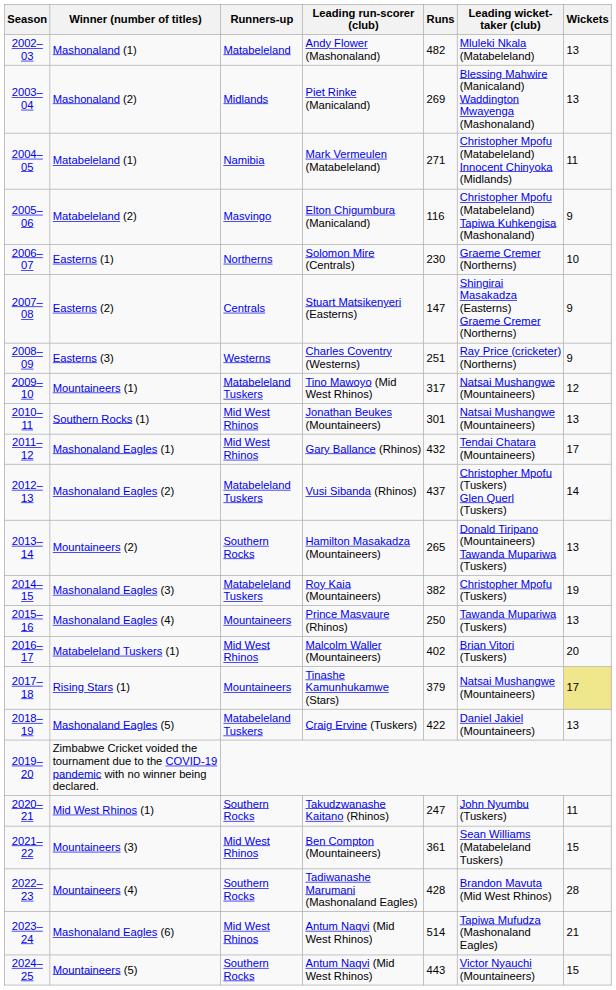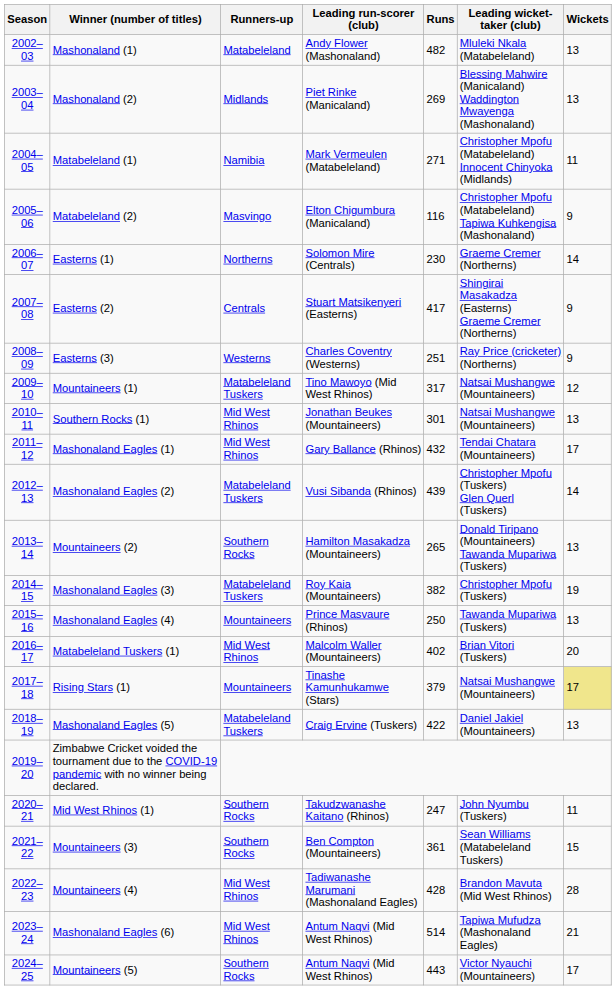 <table class="wikitable sortable">
 <tr>
 <th>Season</th>
 <th>Winner (number of titles)</th>
 <th>Runners-up</th>
 <th>Leading run-scorer (club)</th>
 <th>Runs</th>
 <th>Leading wicket-taker (club)</th>
 <th>Wickets</th>
 </tr>
 <tr>
 <td align=center><a href='#'>2002–03</a></td>
 <td><a href='#'>Mashonaland</a> (1)</td>
 <td><a href='#'>Matabeleland</a></td>
 <td><a href='#'>Andy Flower</a> (Mashonaland)</td>
 <td>482</td>
 <td><a href='#'>Mluleki Nkala</a> (Matabeleland)</td>
 <td>13</td>
 </tr>
 <tr>
 <td align=center><a href='#'>2003–04</a></td>
 <td><a href='#'>Mashonaland</a> (2)</td>
 <td><a href='#'>Midlands</a></td>
 <td><a href='#'>Piet Rinke</a> (Manicaland)</td>
 <td>269</td>
 <td><a href='#'>Blessing Mahwire</a> (Manicaland)<br><a href='#'>Waddington Mwayenga</a> (Mashonaland)</td>
 <td>13</td>
 </tr>
 <tr>
 <td align=center><a href='#'>2004–05</a></td>
 <td><a href='#'>Matabeleland</a> (1)</td>
 <td><a href='#'>Namibia</a></td>
 <td><a href='#'>Mark Vermeulen</a> (Matabeleland)</td>
 <td>271</td>
 <td><a href='#'>Christopher Mpofu</a> (Matabeleland)<br><a href='#'>Innocent Chinyoka</a> (Midlands)</td>
 <td>11</td>
 </tr>
 <tr>
 <td align=center><a href='#'>2005–06</a></td>
 <td><a href='#'>Matabeleland</a> (2)</td>
 <td><a href='#'>Masvingo</a></td>
 <td><a href='#'>Elton Chigumbura</a> (Manicaland)</td>
 <td>116</td>
 <td><a href='#'>Christopher Mpofu</a> (Matabeleland)<br><a href='#'>Tapiwa Kuhkengisa</a> (Mashonaland)</td>
 <td>9</td>
 </tr>
 <tr>
 <td align=center><a href='#'>2006–07</a></td>
 <td><a href='#'>Easterns</a> (1)</td>
 <td><a href='#'>Northerns</a></td>
 <td><a href='#'>Solomon Mire</a> (Centrals)</td>
 <td>230</td>
 <td><a href='#'>Graeme Cremer</a> (Northerns)</td>
-<td>10</td>
+<td>14</td>
 </tr>
 <tr>
 <td align=center><a href='#'>2007–08</a></td>
 <td><a href='#'>Easterns</a> (2)</td>
 <td><a href='#'>Centrals</a></td>
 <td><a href='#'>Stuart Matsikenyeri</a> (Easterns)</td>
-<td>147</td>
+<td>417</td>
 <td><a href='#'>Shingirai Masakadza</a> (Easterns)<br><a href='#'>Graeme Cremer</a> (Northerns)</td>
 <td>9</td>
 </tr>
 <tr>
 <td align=center><a href='#'>2008–09</a></td>
 <td><a href='#'>Easterns</a> (3)</td>
 <td><a href='#'>Westerns</a></td>
 <td><a href='#'>Charles Coventry</a> (Westerns)</td>
 <td>251</td>
 <td><a href='#'>Ray Price (cricketer)</a> (Northerns)</td>
 <td>9</td>
 </tr>
 <tr>
 <td align=center><a href='#'>2009–10</a></td>
 <td><a href='#'>Mountaineers</a> (1)</td>
 <td><a href='#'>Matabeleland Tuskers</a></td>
 <td><a href='#'>Tino Mawoyo</a> (Mid West Rhinos)</td>
 <td>317</td>
 <td><a href='#'>Natsai Mushangwe</a> (Mountaineers)</td>
 <td>12</td>
 </tr>
 <tr>
 <td align=center><a href='#'>2010–11</a></td>
 <td><a href='#'>Southern Rocks</a> (1)</td>
 <td><a href='#'>Mid West Rhinos</a></td>
 <td><a href='#'>Jonathan Beukes</a> (Mountaineers)</td>
 <td>301</td>
 <td><a href='#'>Natsai Mushangwe</a> (Mountaineers)</td>
 <td>13</td>
 </tr>
 <tr>
 <td align=center><a href='#'>2011–12</a></td>
 <td><a href='#'>Mashonaland Eagles</a> (1)</td>
 <td><a href='#'>Mid West Rhinos</a></td>
 <td><a href='#'>Gary Ballance</a> (Rhinos)</td>
 <td>432</td>
 <td><a href='#'>Tendai Chatara</a> (Mountaineers)</td>
 <td>17</td>
 </tr>
 <tr>
 <td align=center><a href='#'>2012–13</a></td>
 <td><a href='#'>Mashonaland Eagles</a> (2)</td>
 <td><a href='#'>Matabeleland Tuskers</a></td>
 <td><a href='#'>Vusi Sibanda</a> (Rhinos)</td>
-<td>437</td>
+<td>439</td>
 <td><a href='#'>Christopher Mpofu</a> (Tuskers)<br><a href='#'>Glen Querl</a> (Tuskers)</td>
 <td>14</td>
 </tr>
 <tr>
 <td align=center><a href='#'>2013–14</a></td>
 <td><a href='#'>Mountaineers</a> (2)</td>
 <td><a href='#'>Southern Rocks</a></td>
 <td><a href='#'>Hamilton Masakadza</a> (Mountaineers)</td>
 <td>265</td>
 <td><a href='#'>Donald Tiripano</a> (Mountaineers)<br><a href='#'>Tawanda Mupariwa</a> (Tuskers)</td>
 <td>13</td>
 </tr>
 <tr>
 <td align=center><a href='#'>2014–15</a></td>
 <td><a href='#'>Mashonaland Eagles</a> (3)</td>
 <td><a href='#'>Matabeleland Tuskers</a></td>
 <td><a href='#'>Roy Kaia</a> (Mountaineers)</td>
 <td>382</td>
 <td><a href='#'>Christopher Mpofu</a> (Tuskers)</td>
 <td>19</td>
 </tr>
 <tr>
 <td align=center><a href='#'>2015–16</a></td>
 <td><a href='#'>Mashonaland Eagles</a> (4)</td>
 <td><a href='#'>Mountaineers</a></td>
 <td><a href='#'>Prince Masvaure</a> (Rhinos)</td>
 <td>250</td>
 <td><a href='#'>Tawanda Mupariwa</a> (Tuskers)</td>
 <td>13</td>
 </tr>
 <tr>
 <td align=center><a href='#'>2016–17</a></td>
 <td><a href='#'>Matabeleland Tuskers</a> (1)</td>
 <td><a href='#'>Mid West Rhinos</a></td>
 <td><a href='#'>Malcolm Waller</a> (Mountaineers)</td>
 <td>402</td>
 <td><a href='#'>Brian Vitori</a> (Tuskers)</td>
 <td>20</td>
 </tr>
 <tr>
 <td align=center><a href='#'>2017–18</a></td>
 <td><a href='#'>Rising Stars</a> (1)</td>
 <td><a href='#'>Mountaineers</a></td>
 <td><a href='#'>Tinashe Kamunhukamwe</a> (Stars)</td>
 <td>379</td>
 <td><a href='#'>Natsai Mushangwe</a> (Mountaineers)</td>
 <td style="background: khaki;">17</td>
 </tr>
 <tr>
 <td align=center><a href='#'>2018–19</a></td>
 <td><a href='#'>Mashonaland Eagles</a> (5)</td>
 <td><a href='#'>Matabeleland Tuskers</a></td>
 <td><a href='#'>Craig Ervine</a> (Tuskers)</td>
 <td>422</td>
 <td><a href='#'>Daniel Jakiel</a> (Mountaineers)</td>
 <td>13</td>
 </tr>
 <tr>
 <td align=center><a href='#'>2019–20</a></td>
 <td>Zimbabwe Cricket voided the tournament due to the <a href='#'>COVID-19 pandemic</a> with no winner being declared.</td>
 </tr>
 <tr>
 <td align=center><a href='#'>2020–21</a></td>
 <td><a href='#'>Mid West Rhinos</a> (1)</td>
 <td><a href='#'>Southern Rocks</a></td>
 <td><a href='#'>Takudzwanashe Kaitano</a> (Rhinos)</td>
 <td>247</td>
 <td><a href='#'>John Nyumbu</a> (Tuskers)</td>
 <td>11</td>
 </tr>
 <tr>
 <td align=center><a href='#'>2021–22</a></td>
 <td><a href='#'>Mountaineers</a> (3)</td>
-<td><a href='#'>Mid West Rhinos</a></td>
+<td><a href='#'>Southern Rocks</a></td>
 <td><a href='#'>Ben Compton</a> (Mountaineers)</td>
 <td>361</td>
 <td><a href='#'>Sean Williams</a> (Matabeleland Tuskers)</td>
 <td>15</td>
 </tr>
 <tr>
 <td align=center><a href='#'>2022–23</a></td>
 <td><a href='#'>Mountaineers</a> (4)</td>
-<td><a href='#'>Southern Rocks</a></td>
+<td><a href='#'>Mid West Rhinos</a></td>
 <td><a href='#'>Tadiwanashe Marumani</a> (Mashonaland Eagles)</td>
 <td>428</td>
 <td><a href='#'>Brandon Mavuta</a> (Mid West Rhinos)</td>
 <td>28</td>
 </tr>
 <tr>
 <td align=center><a href='#'>2023–24</a></td>
 <td><a href='#'>Mashonaland Eagles</a> (6)</td>
 <td><a href='#'>Mid West Rhinos</a></td>
 <td><a href='#'>Antum Naqvi</a> (Mid West Rhinos)</td>
 <td>514</td>
 <td><a href='#'>Tapiwa Mufudza</a> (Mashonaland Eagles)</td>
 <td>21</td>
 </tr>
 <tr>
 <td align=center><a href='#'>2024–25</a></td>
 <td><a href='#'>Mountaineers</a> (5)</td>
 <td><a href='#'>Southern Rocks</a></td>
 <td><a href='#'>Antum Naqvi</a> (Mid West Rhinos)</td>
 <td>443</td>
 <td><a href='#'>Victor Nyauchi</a> (Mountaineers)</td>
-<td>15</td>
+<td>17</td>
 </tr>
 </table>
